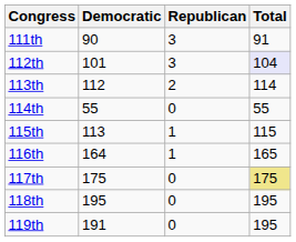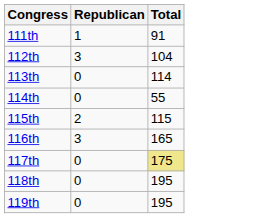 <table class="wikitable">
 <tr>
 <th>Congress</th>
-<th>Democratic</th>
 <th>Republican</th>
 <th>Total</th>
 </tr>
 <tr>
 <td><a href='#'>111th</a></td>
-<td>90</td>
-<td>3</td>
+<td>1</td>
 <td>91</td>
 </tr>
 <tr>
 <td><a href='#'>112th</a></td>
-<td>101</td>
 <td>3</td>
-<td style="background: lavender;">104</td>
+<td>104</td>
 </tr>
 <tr>
 <td><a href='#'>113th</a></td>
-<td>112</td>
-<td>2</td>
+<td>0</td>
 <td>114</td>
 </tr>
 <tr>
 <td><a href='#'>114th</a></td>
-<td>55</td>
 <td>0</td>
 <td>55</td>
 </tr>
 <tr>
 <td><a href='#'>115th</a></td>
-<td>113</td>
-<td>1</td>
+<td>2</td>
 <td>115</td>
 </tr>
 <tr>
 <td><a href='#'>116th</a></td>
-<td>164</td>
-<td>1</td>
+<td>3</td>
 <td>165</td>
 </tr>
 <tr>
 <td><a href='#'>117th</a></td>
-<td>175</td>
 <td>0</td>
 <td style="background: khaki;">175</td>
 </tr>
 <tr>
 <td><a href='#'>118th</a></td>
-<td>195</td>
 <td>0</td>
 <td>195</td>
 </tr>
 <tr>
 <td><a href='#'>119th</a></td>
-<td>191</td>
 <td>0</td>
 <td>195</td>
 </tr>
 </table>
